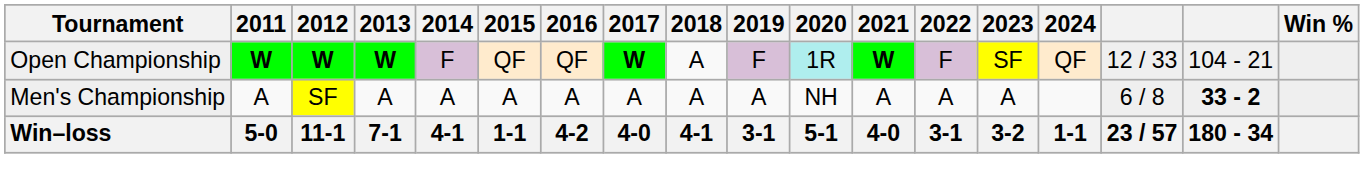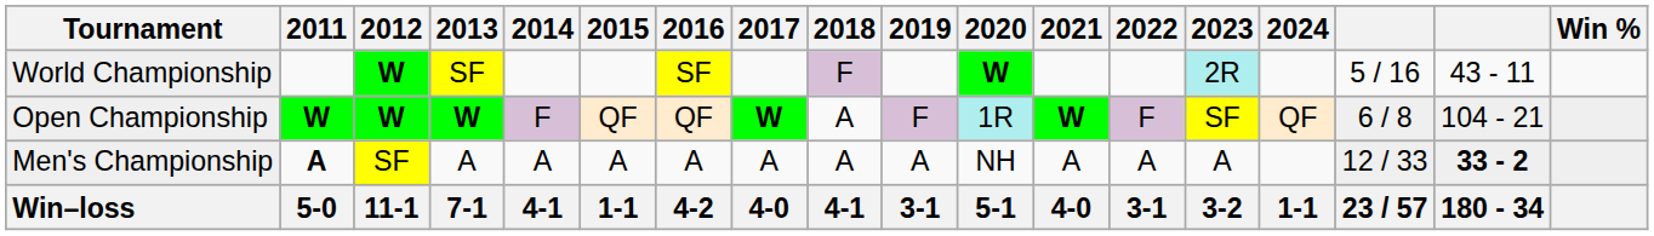 <table class=wikitable style=text-align:center;font-size:83%>
 <tr>
 <th>Tournament</th>
 <th>2011</th>
 <th>2012</th>
 <th>2013</th>
 <th>2014</th>
 <th>2015</th>
 <th>2016</th>
 <th>2017</th>
 <th>2018</th>
 <th>2019</th>
 <th>2020</th>
 <th>2021</th>
 <th>2022</th>
 <th>2023</th>
 <th>2024</th>
 <th></th>
 <th></th>
 <th>Win %</th>
 </tr>
 <tr>
+<td style="background:#efefef; text-align:left;">World Championship</td>
+<td></td>
+<td bgcolor=lime><strong>W</strong></td>
+<td style="background:yellow;">SF</td>
+<td></td>
+<td></td>
+<td style="background:yellow;">SF</td>
+<td></td>
+<td style="background:thistle;">F</td>
+<td></td>
+<td bgcolor=lime><strong>W</strong></td>
+<td></td>
+<td></td>
+<td style="background:#afeeee;">2R</td>
+<td></td>
+<td>5 / 16</td>
+<td>43 - 11</td>
+<td></td>
+</tr>
+<tr>
 <td style="background:#efefef; text-align:left;">Open Championship</td>
 <td bgcolor=lime><strong>W</strong></td>
 <td bgcolor=lime><strong>W</strong></td>
 <td bgcolor=lime><strong>W</strong></td>
 <td style="background:thistle;">F</td>
 <td style="background:#ffebcd;">QF</td>
 <td style="background:#ffebcd;">QF</td>
 <td bgcolor=lime><strong>W</strong></td>
 <td>A</td>
 <td style="background:thistle;">F</td>
 <td style="background:#afeeee;">1R</td>
 <td bgcolor=lime><strong>W</strong></td>
 <td style="background:thistle;">F</td>
 <td style="background:yellow;">SF</td>
 <td style="background:#ffebcd;">QF</td>
-<td style="background:#efefef;">12 / 33</td>
+<td style="background:#efefef;">6 / 8</td>
 <td style="background:#efefef;">104 - 21</td>
 <td style="background:#efefef;"></td>
 </tr>
 <tr>
 <td style="background:#efefef; text-align:left;">Men's Championship</td>
-<td>A</td>
+<td><strong>A</strong></td>
 <td style="background:yellow;">SF</td>
 <td>A</td>
 <td>A</td>
 <td>A</td>
 <td>A</td>
 <td>A</td>
 <td>A</td>
 <td>A</td>
 <td>NH</td>
 <td>A</td>
 <td>A</td>
 <td>A</td>
 <td></td>
-<td style="background:#efefef;">6 / 8</td>
+<td style="background:#efefef;">12 / 33</td>
 <td style="background:#efefef;"><strong>33 - 2</strong></td>
 <td style="background:#efefef;"></td>
 </tr>
 <tr>
 <th style=text-align:left>Win–loss</th>
 <th>5-0</th>
 <th>11-1</th>
 <th>7-1</th>
 <th>4-1</th>
 <th>1-1</th>
 <th>4-2</th>
 <th>4-0</th>
 <th>4-1</th>
 <th>3-1</th>
 <th>5-1</th>
 <th>4-0</th>
 <th>3-1</th>
 <th>3-2</th>
 <th>1-1</th>
 <th>23 / 57</th>
 <th>180 - 34</th>
 <th></th>
 </tr>
 </table>
